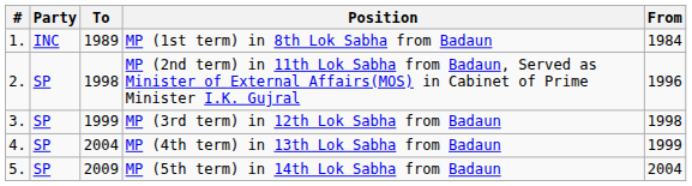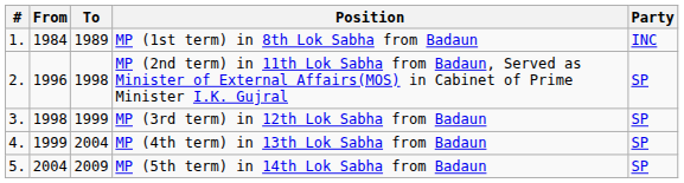 <table class="wikitable sortable">
 <tr>
 <th>#</th>
-<th>Party</th>
+<th>From</th>
 <th>To</th>
 <th>Position</th>
-<th>From</th>
+<th>Party</th>
 </tr>
 <tr>
 <td>1.</td>
-<td><a href='#'>INC</a></td>
+<td>1984</td>
 <td>1989</td>
 <td><a href='#'>MP</a> (1st term) in <a href='#'>8th Lok Sabha</a> from <a href='#'>Badaun</a></td>
-<td>1984</td>
+<td><a href='#'>INC</a></td>
 </tr>
 <tr>
 <td>2.</td>
-<td><a href='#'>SP</a></td>
+<td>1996</td>
 <td>1998</td>
 <td><a href='#'>MP</a> (2nd term) in <a href='#'>11th Lok Sabha</a> from <a href='#'>Badaun</a>, Served as <a href='#'>Minister of External Affairs(MOS)</a> in Cabinet of Prime Minister <a href='#'>I.K. Gujral</a></td>
-<td>1996</td>
+<td><a href='#'>SP</a></td>
 </tr>
 <tr>
 <td>3.</td>
-<td><a href='#'>SP</a></td>
+<td>1998</td>
 <td>1999</td>
 <td><a href='#'>MP</a> (3rd term) in <a href='#'>12th Lok Sabha</a> from <a href='#'>Badaun</a></td>
-<td>1998</td>
+<td><a href='#'>SP</a></td>
 </tr>
 <tr>
 <td>4.</td>
-<td><a href='#'>SP</a></td>
+<td>1999</td>
 <td>2004</td>
 <td><a href='#'>MP</a> (4th term) in <a href='#'>13th Lok Sabha</a> from <a href='#'>Badaun</a></td>
-<td>1999</td>
+<td><a href='#'>SP</a></td>
 </tr>
 <tr>
 <td>5.</td>
-<td><a href='#'>SP</a></td>
+<td>2004</td>
 <td>2009</td>
 <td><a href='#'>MP</a> (5th term) in <a href='#'>14th Lok Sabha</a> from <a href='#'>Badaun</a></td>
-<td>2004</td>
+<td><a href='#'>SP</a></td>
 </tr>
 </table>
